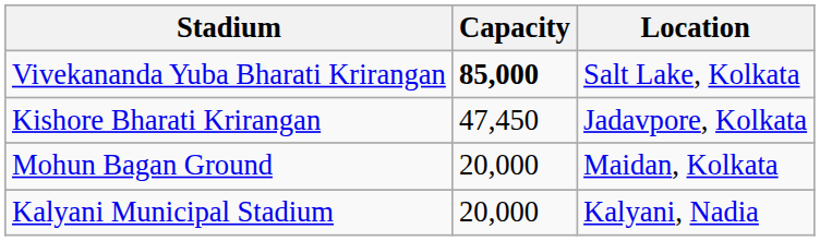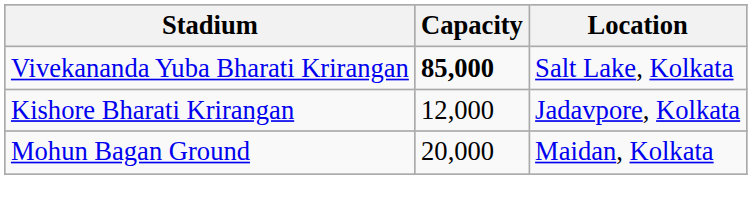 <table class="wikitable sortable">
 <tr>
 <th>Stadium</th>
 <th>Capacity</th>
 <th>Location</th>
 </tr>
 <tr>
 <td><a href='#'>Vivekananda Yuba Bharati Krirangan</a></td>
 <td><strong>85,000</strong></td>
 <td><a href='#'>Salt Lake</a>, <a href='#'>Kolkata</a></td>
 </tr>
 <tr>
 <td><a href='#'>Kishore Bharati Krirangan</a></td>
-<td>47,450</td>
+<td>12,000</td>
 <td><a href='#'>Jadavpore</a>, <a href='#'>Kolkata</a></td>
 </tr>
 <tr>
 <td><a href='#'>Mohun Bagan Ground</a></td>
 <td>20,000</td>
 <td><a href='#'>Maidan</a>, <a href='#'>Kolkata</a></td>
 </tr>
-<tr>
-<td><a href='#'>Kalyani Municipal Stadium</a></td>
-<td>20,000</td>
-<td><a href='#'>Kalyani</a>, <a href='#'>Nadia</a></td>
-</tr>
 </table>
